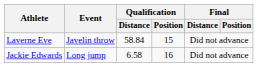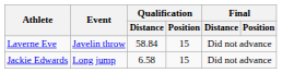 <table class=wikitable style="font-size:90%">
 <tr>
 <th rowspan="2">Athlete</th>
 <th rowspan="2">Event</th>
 <th colspan="2">Qualification</th>
 <th colspan="2">Final</th>
 </tr>
 <tr style="font-size:95%">
 <th>Distance</th>
 <th>Position</th>
 <th>Distance</th>
 <th>Position</th>
 </tr>
 <tr align=center>
 <td align=left><a href='#'>Laverne Eve</a></td>
 <td align=left><a href='#'>Javelin throw</a></td>
 <td>58.84</td>
 <td>15</td>
 <td colspan=2>Did not advance</td>
 </tr>
 <tr align=center>
 <td align=left><a href='#'>Jackie Edwards</a></td>
 <td align=left><a href='#'>Long jump</a></td>
 <td>6.58</td>
-<td>16</td>
+<td>15</td>
 <td colspan=2>Did not advance</td>
 </tr>
 </table>
